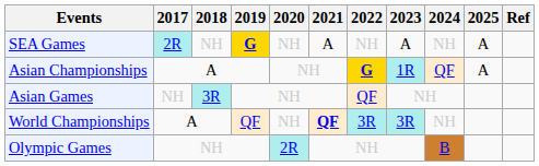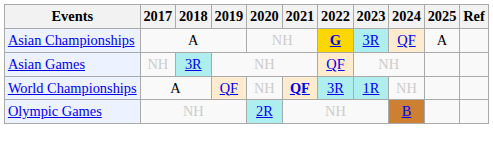 <table class="wikitable" style="font-size: 90%; text-align:center">
 <tr>
 <th>Events</th>
 <th>2017</th>
 <th>2018</th>
 <th>2019</th>
 <th>2020</th>
 <th>2021</th>
 <th>2022</th>
 <th>2023</th>
 <th>2024</th>
 <th>2025</th>
 <th>Ref</th>
 </tr>
 <tr>
-<td bgcolor="#ECF2FF"; align="left"><a href='#'>SEA Games</a></td>
-<td bgcolor=AFEEEE><a href='#'>2R</a></td>
-<td style=color:#ccc>NH</td>
-<td bgcolor=gold><a href='#'><strong>G</strong></a></td>
-<td style=color:#ccc>NH</td>
-<td>A</td>
-<td style=color:#ccc>NH</td>
-<td>A</td>
-<td style=color:#ccc>NH</td>
-<td>A</td>
-<td></td>
-</tr>
-<tr>
 <td bgcolor="#ECF2FF"; align="left"><a href='#'>Asian Championships</a></td>
 <td colspan="3">A</td>
 <td colspan="2" style=color:#ccc>NH</td>
 <td bgcolor=gold><a href='#'><strong>G</strong></a></td>
-<td bgcolor=AFEEEE><a href='#'>1R</a></td>
+<td bgcolor=AFEEEE><a href='#'>3R</a></td>
 <td bgcolor=FFEBCD><a href='#'>QF</a></td>
 <td colspan="1">A</td>
 <td></td>
 </tr>
 <tr>
 <td bgcolor="#ECF2FF"; align="left"><a href='#'>Asian Games</a></td>
 <td style=color:#ccc>NH</td>
 <td bgcolor=AFEEEE><a href='#'>3R</a></td>
 <td colspan="3" style=color:#ccc>NH</td>
 <td bgcolor=FFEBCD><a href='#'>QF</a></td>
 <td colspan="2" style=color:#ccc>NH</td>
 <td></td>
 <td></td>
 </tr>
 <tr>
 <td bgcolor="#ECF2FF"; align="left"><a href='#'>World Championships</a></td>
 <td colspan="2">A</td>
 <td bgcolor=FFEBCD><a href='#'>QF</a></td>
 <td style=color:#ccc>NH</td>
 <td bgcolor=FFEBCD><strong><a href='#'>QF</a></strong></td>
 <td bgcolor=AFEEEE><a href='#'>3R</a></td>
-<td bgcolor=AFEEEE><a href='#'>3R</a></td>
+<td bgcolor=AFEEEE><a href='#'>1R</a></td>
 <td style=color:#ccc>NH</td>
 <td></td>
 <td></td>
 </tr>
 <tr>
 <td bgcolor="#ECF2FF"; align="left"><a href='#'>Olympic Games</a></td>
 <td colspan="3" style=color:#ccc>NH</td>
 <td bgcolor=AFEEEE><a href='#'>2R</a></td>
 <td colspan="3" style=color:#ccc>NH</td>
 <td bgcolor=CD7F32><a href='#'>B</a></td>
 <td></td>
 <td></td>
 </tr>
 </table>
